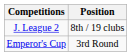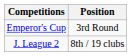 <table class="wikitable" style="text-align:center;">
 <tr>
 <th>Competitions</th>
 <th>Position</th>
 </tr>
 <tr>
+<td><a href='#'>Emperor's Cup</a></td>
+<td>3rd Round</td>
+</tr>
+<tr>
 <td><a href='#'>J. League 2</a></td>
 <td>8th / 19 clubs</td>
 </tr>
-<tr>
-<td><a href='#'>Emperor's Cup</a></td>
-<td>3rd Round</td>
-</tr>
 </table>
